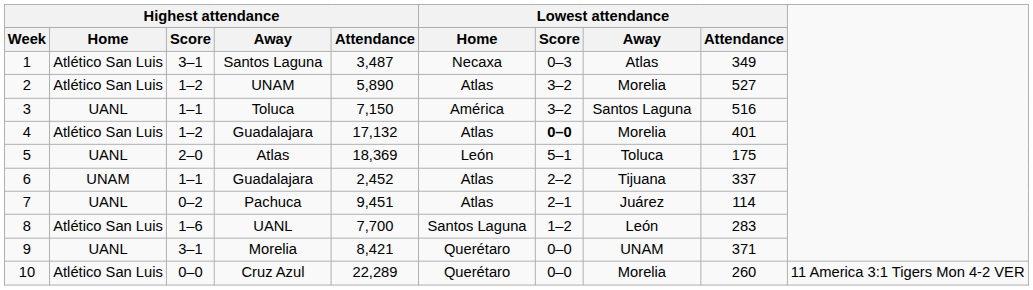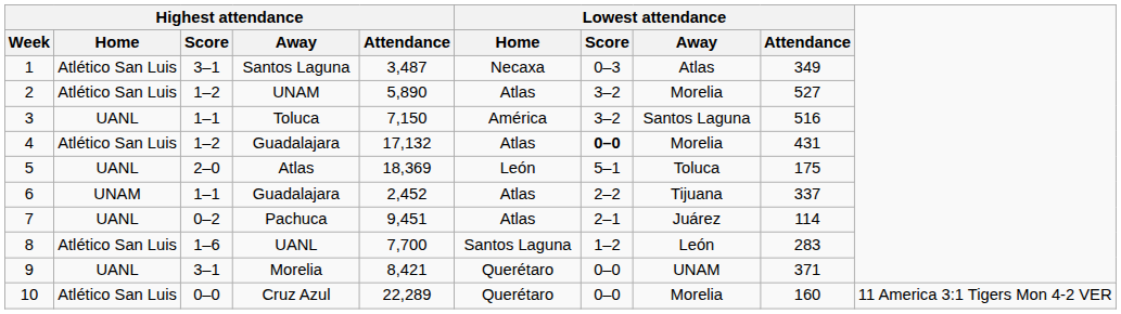 <table class="wikitable" style="text-align:center">
 <tr>
 <th colspan=5>Highest attendance</th>
 <th colspan=4>Lowest attendance</th>
 </tr>
 <tr>
 <th>Week</th>
 <th class="unsortable" width=120>Home</th>
 <th>Score</th>
 <th class="unsortable" width=120>Away</th>
 <th>Attendance</th>
 <th class="unsortable" width=120>Home</th>
 <th>Score</th>
 <th class="unsortable" width=120>Away</th>
 <th>Attendance</th>
 </tr>
 <tr>
 <td>1</td>
 <td>Atlético San Luis</td>
 <td>3–1</td>
 <td>Santos Laguna</td>
 <td>3,487</td>
 <td>Necaxa</td>
 <td>0–3</td>
 <td>Atlas</td>
 <td>349</td>
 </tr>
 <tr>
 <td>2</td>
 <td>Atlético San Luis</td>
 <td>1–2</td>
 <td>UNAM</td>
 <td>5,890</td>
 <td>Atlas</td>
 <td>3–2</td>
 <td>Morelia</td>
 <td>527</td>
 </tr>
 <tr>
 <td>3</td>
 <td>UANL</td>
 <td>1–1</td>
 <td>Toluca</td>
 <td>7,150</td>
 <td>América</td>
 <td>3–2</td>
 <td>Santos Laguna</td>
 <td>516</td>
 </tr>
 <tr>
 <td>4</td>
 <td>Atlético San Luis</td>
 <td>1–2</td>
 <td>Guadalajara</td>
 <td>17,132</td>
 <td>Atlas</td>
 <td><strong>0–0</strong></td>
 <td>Morelia</td>
-<td>401</td>
+<td>431</td>
 </tr>
 <tr>
 <td>5</td>
 <td>UANL</td>
 <td>2–0</td>
 <td>Atlas</td>
 <td>18,369</td>
 <td>León</td>
 <td>5–1</td>
 <td>Toluca</td>
 <td>175</td>
 </tr>
 <tr>
 <td>6</td>
 <td>UNAM</td>
 <td>1–1</td>
 <td>Guadalajara</td>
 <td>2,452</td>
 <td>Atlas</td>
 <td>2–2</td>
 <td>Tijuana</td>
 <td>337</td>
 </tr>
 <tr>
 <td>7</td>
 <td>UANL</td>
 <td>0–2</td>
 <td>Pachuca</td>
 <td>9,451</td>
 <td>Atlas</td>
 <td>2–1</td>
 <td>Juárez</td>
 <td>114</td>
 </tr>
 <tr>
 <td>8</td>
 <td>Atlético San Luis</td>
 <td>1–6</td>
 <td>UANL</td>
 <td>7,700</td>
 <td>Santos Laguna</td>
 <td>1–2</td>
 <td>León</td>
 <td>283</td>
 </tr>
 <tr>
 <td>9</td>
 <td>UANL</td>
 <td>3–1</td>
 <td>Morelia</td>
 <td>8,421</td>
 <td>Querétaro</td>
 <td>0–0</td>
 <td>UNAM</td>
 <td>371</td>
 </tr>
 <tr>
 <td>10</td>
 <td>Atlético San Luis</td>
 <td>0–0</td>
 <td>Cruz Azul</td>
 <td>22,289</td>
 <td>Querétaro</td>
 <td>0–0</td>
 <td>Morelia</td>
-<td>260</td>
+<td>160</td>
 <td>11 America 3:1 Tigers      Mon 4-2 VER</td>
 </tr>
 </table>
